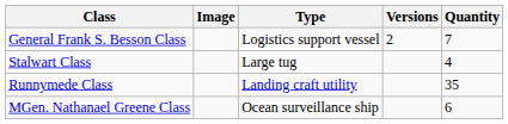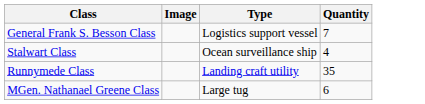 <table class="wikitable">
 <tr>
 <th>Class</th>
 <th>Image</th>
 <th>Type</th>
-<th>Versions</th>
 <th>Quantity</th>
 </tr>
 <tr>
 <td><a href='#'>General Frank S. Besson Class</a></td>
 <td></td>
 <td>Logistics support vessel</td>
-<td>2</td>
 <td>7</td>
 </tr>
 <tr>
 <td><a href='#'>Stalwart Class</a></td>
 <td></td>
-<td>Large tug</td>
-<td></td>
+<td>Ocean surveillance ship</td>
 <td>4</td>
 </tr>
 <tr>
 <td><a href='#'>Runnymede Class</a></td>
 <td></td>
 <td><a href='#'>Landing craft utility</a></td>
-<td></td>
 <td>35</td>
 </tr>
 <tr>
 <td><a href='#'>MGen. Nathanael Greene Class</a></td>
 <td></td>
-<td>Ocean surveillance ship</td>
-<td></td>
+<td>Large tug</td>
 <td>6</td>
 </tr>
 </table>
